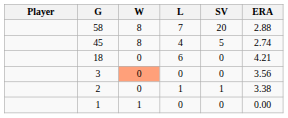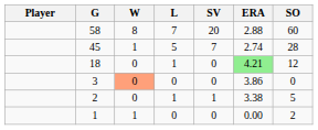 <table class="wikitable sortable">
 <tr>
 <th bgcolor="#DDDDFF" width="16%">Player</th>
 <th bgcolor="#DDDDFF" width="9%">G</th>
 <th bgcolor="#DDDDFF" width="9%">W</th>
 <th bgcolor="#DDDDFF" width="9%">L</th>
 <th bgcolor="#DDDDFF" width="9%">SV</th>
 <th bgcolor="#DDDDFF" width="9%">ERA</th>
+<th bgcolor="#DDDDFF" width="9%">SO</th>
 </tr>
 <tr align="center">
 <td></td>
 <td>58</td>
 <td>8</td>
 <td>7</td>
 <td>20</td>
 <td>2.88</td>
+<td>60</td>
 </tr>
 <tr align="center">
 <td></td>
 <td>45</td>
-<td>8</td>
-<td>4</td>
+<td>1</td>
 <td>5</td>
+<td>7</td>
 <td>2.74</td>
+<td>28</td>
 </tr>
 <tr align="center">
 <td></td>
 <td>18</td>
 <td>0</td>
-<td>6</td>
+<td>1</td>
 <td>0</td>
-<td>4.21</td>
+<td style="background: lightgreen;">4.21</td>
+<td>12</td>
 </tr>
 <tr align="center">
 <td></td>
 <td>3</td>
 <td style="background: lightsalmon;">0</td>
 <td>0</td>
 <td>0</td>
-<td>3.56</td>
+<td>3.86</td>
+<td>0</td>
 </tr>
 <tr align="center">
 <td></td>
 <td>2</td>
 <td>0</td>
 <td>1</td>
 <td>1</td>
 <td>3.38</td>
+<td>5</td>
 </tr>
 <tr align="center">
 <td></td>
 <td>1</td>
 <td>1</td>
 <td>0</td>
 <td>0</td>
 <td>0.00</td>
+<td>2</td>
 </tr>
 </table>
